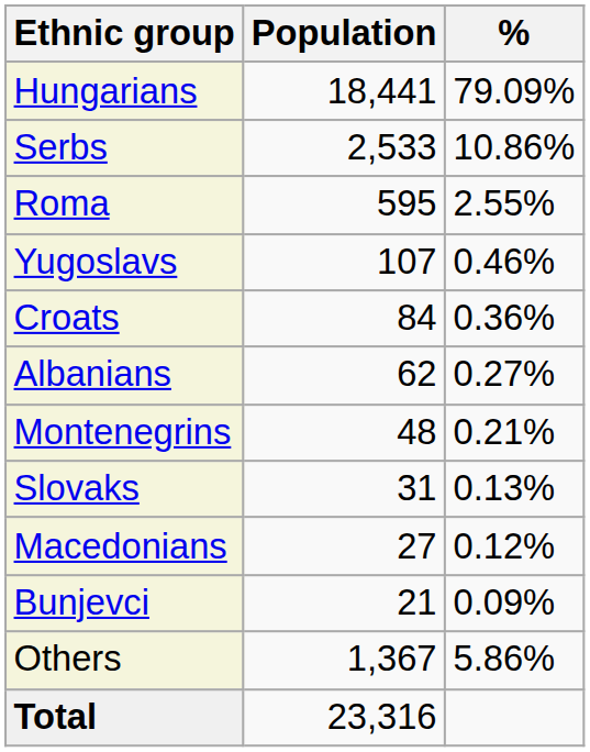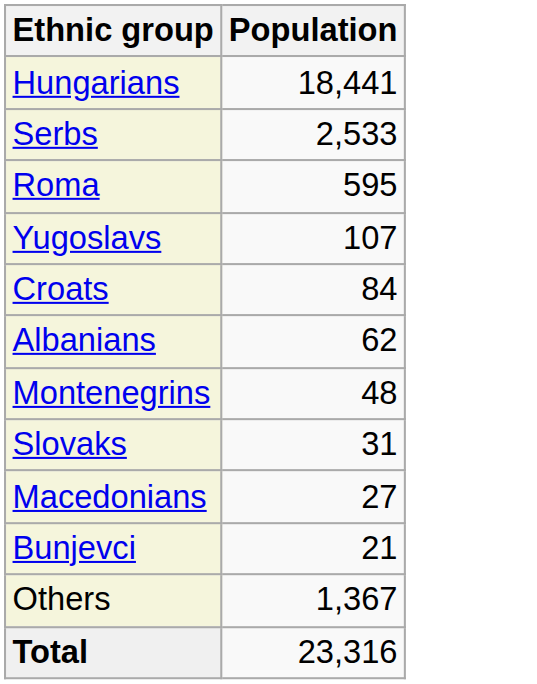 <table class="wikitable">
 <tr>
 <th>Ethnic group</th>
 <th>Population</th>
-<th>%</th>
 </tr>
 <tr>
 <td style="background:#F5F5DC;"><a href='#'>Hungarians</a></td>
 <td align="right">18,441</td>
-<td>79.09%</td>
 </tr>
 <tr>
 <td style="background:#F5F5DC;"><a href='#'>Serbs</a></td>
 <td align="right">2,533</td>
-<td>10.86%</td>
 </tr>
 <tr>
 <td style="background:#F5F5DC;"><a href='#'>Roma</a></td>
 <td align="right">595</td>
-<td>2.55%</td>
 </tr>
 <tr>
 <td style="background:#F5F5DC;"><a href='#'>Yugoslavs</a></td>
 <td align="right">107</td>
-<td>0.46%</td>
 </tr>
 <tr>
 <td style="background:#F5F5DC;"><a href='#'>Croats</a></td>
 <td align="right">84</td>
-<td>0.36%</td>
 </tr>
 <tr>
 <td style="background:#F5F5DC;"><a href='#'>Albanians</a></td>
 <td align="right">62</td>
-<td>0.27%</td>
 </tr>
 <tr>
 <td style="background:#F5F5DC;"><a href='#'>Montenegrins</a></td>
 <td align="right">48</td>
-<td>0.21%</td>
 </tr>
 <tr>
 <td style="background:#F5F5DC;"><a href='#'>Slovaks</a></td>
 <td align="right">31</td>
-<td>0.13%</td>
 </tr>
 <tr>
 <td style="background:#F5F5DC;"><a href='#'>Macedonians</a></td>
 <td align="right">27</td>
-<td>0.12%</td>
 </tr>
 <tr>
 <td style="background:#F5F5DC;"><a href='#'>Bunjevci</a></td>
 <td align="right">21</td>
-<td>0.09%</td>
 </tr>
 <tr>
 <td style="background:#F5F5DC;">Others</td>
 <td align="right">1,367</td>
-<td>5.86%</td>
 </tr>
 <tr class="sortbottom">
 <td style="background:#F0F0F0;"><strong>Total</strong></td>
 <td align="right">23,316</td>
-<td></td>
 </tr>
 </table>
